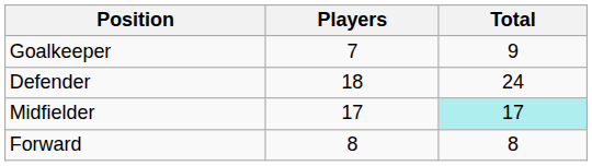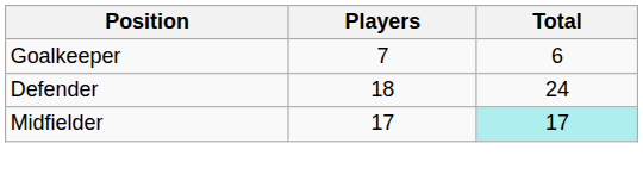 <table class="sortable wikitable" width=30%>
 <tr bgcolor="#efefef">
 <th ! width=8%>Position</th>
 <th width=5%>Players</th>
 <th width=5%>Total</th>
 </tr>
 <tr>
 <td>Goalkeeper</td>
 <td align=center>7</td>
-<td align=center>9</td>
+<td align=center>6</td>
 </tr>
 <tr>
 <td>Defender</td>
 <td align=center>18</td>
 <td align=center>24</td>
 </tr>
 <tr>
 <td>Midfielder</td>
 <td align=center>17</td>
 <td align=center style="background: paleturquoise;">17</td>
 </tr>
-<tr>
-<td>Forward</td>
-<td align=center>8</td>
-<td align=center>8</td>
-</tr>
 </table>
